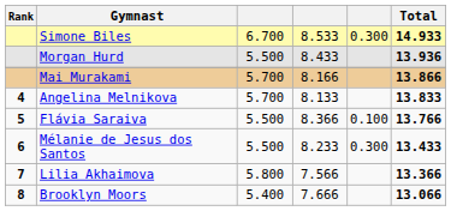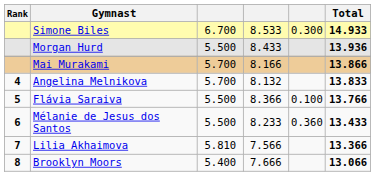 <table style="text-align:center;" class="wikitable sortable">
 <tr>
 <th scope="col" style="width:15px;"><small>Rank</small></th>
 <th scope="col" style="width:200px;">Gymnast</th>
 <th scope="col" style="width:50px;"><small></small></th>
 <th scope="col" style="width:50px;"><small></small></th>
 <th scope="col" style="width:20px;"><small></small></th>
 <th scope="col" style="width:50px;">Total</th>
 </tr>
 <tr style="background:#fffcaf;">
 <td scope="row" style="text-align:center"><strong></strong></td>
 <td style="text-align:left;"> <a href='#'>Simone Biles</a></td>
 <td>6.700</td>
 <td>8.533</td>
 <td>0.300</td>
 <td><strong>14.933</strong></td>
 </tr>
 <tr style="background:#e5e5e5;">
 <td scope="row" style="text-align:center"><strong></strong></td>
 <td style="text-align:left;"> <a href='#'>Morgan Hurd</a></td>
 <td>5.500</td>
 <td>8.433</td>
 <td></td>
 <td><strong>13.936</strong></td>
 </tr>
 <tr>
 </tr>
 <tr style="background:#ec9;">
 <td scope="row" style="text-align:center"><strong></strong></td>
 <td style="text-align:left;"> <a href='#'>Mai Murakami</a></td>
 <td>5.700</td>
 <td>8.166</td>
 <td></td>
 <td><strong>13.866</strong></td>
 </tr>
 <tr>
 <td scope="row" style="text-align:center"><strong>4</strong></td>
 <td style="text-align:left;"> <a href='#'>Angelina Melnikova</a></td>
 <td>5.700</td>
-<td>8.133</td>
+<td>8.132</td>
 <td></td>
 <td><strong>13.833</strong></td>
 </tr>
 <tr>
 <td scope="row" style="text-align:center"><strong>5</strong></td>
 <td style="text-align:left;"> <a href='#'>Flávia Saraiva</a></td>
 <td>5.500</td>
 <td>8.366</td>
 <td>0.100</td>
 <td><strong>13.766</strong></td>
 </tr>
 <tr>
 <td scope="row" style="text-align:center"><strong>6</strong></td>
 <td style="text-align:left;"> <a href='#'>Mélanie de Jesus dos Santos</a></td>
 <td>5.500</td>
 <td>8.233</td>
-<td>0.300</td>
+<td>0.360</td>
 <td><strong>13.433</strong></td>
 </tr>
 <tr>
 <td scope="row" style="text-align:center"><strong>7</strong></td>
 <td style="text-align:left;"> <a href='#'>Lilia Akhaimova</a></td>
-<td>5.800</td>
+<td>5.810</td>
 <td>7.566</td>
 <td></td>
 <td><strong>13.366</strong></td>
 </tr>
 <tr>
 <td scope="row" style="text-align:center"><strong>8</strong></td>
 <td style="text-align:left;"> <a href='#'>Brooklyn Moors</a></td>
 <td>5.400</td>
 <td>7.666</td>
 <td></td>
 <td><strong>13.066</strong></td>
 </tr>
 </table>
